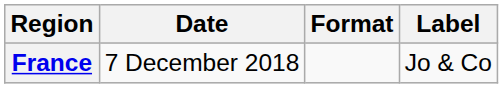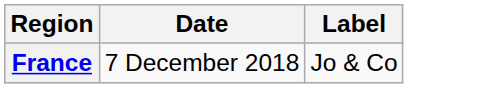 <table class="wikitable sortable plainrowheaders">
 <tr>
 <th scope="col">Region</th>
 <th scope="col">Date</th>
-<th scope="col">Format</th>
 <th scope="col">Label</th>
 </tr>
 <tr>
 <th scope="row"><a href='#'>France</a></th>
 <td>7 December 2018</td>
-<td></td>
 <td>Jo & Co</td>
 </tr>
 </table>
